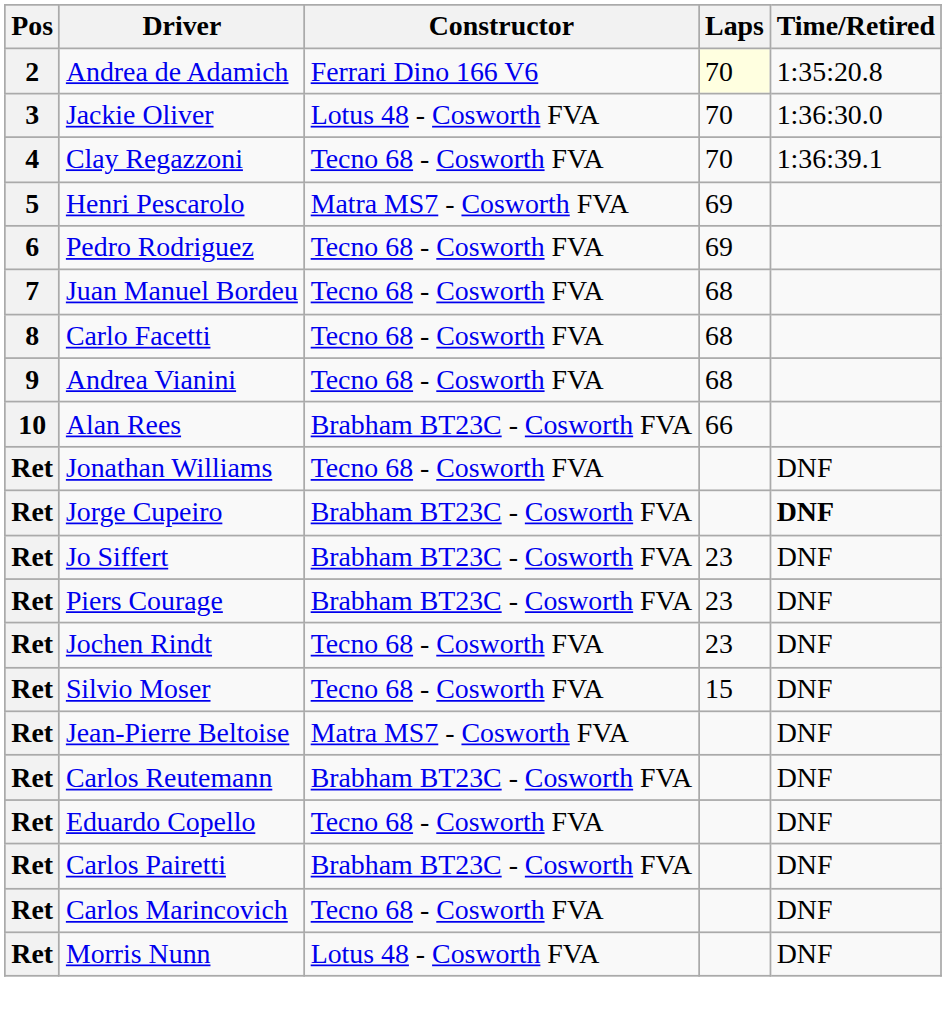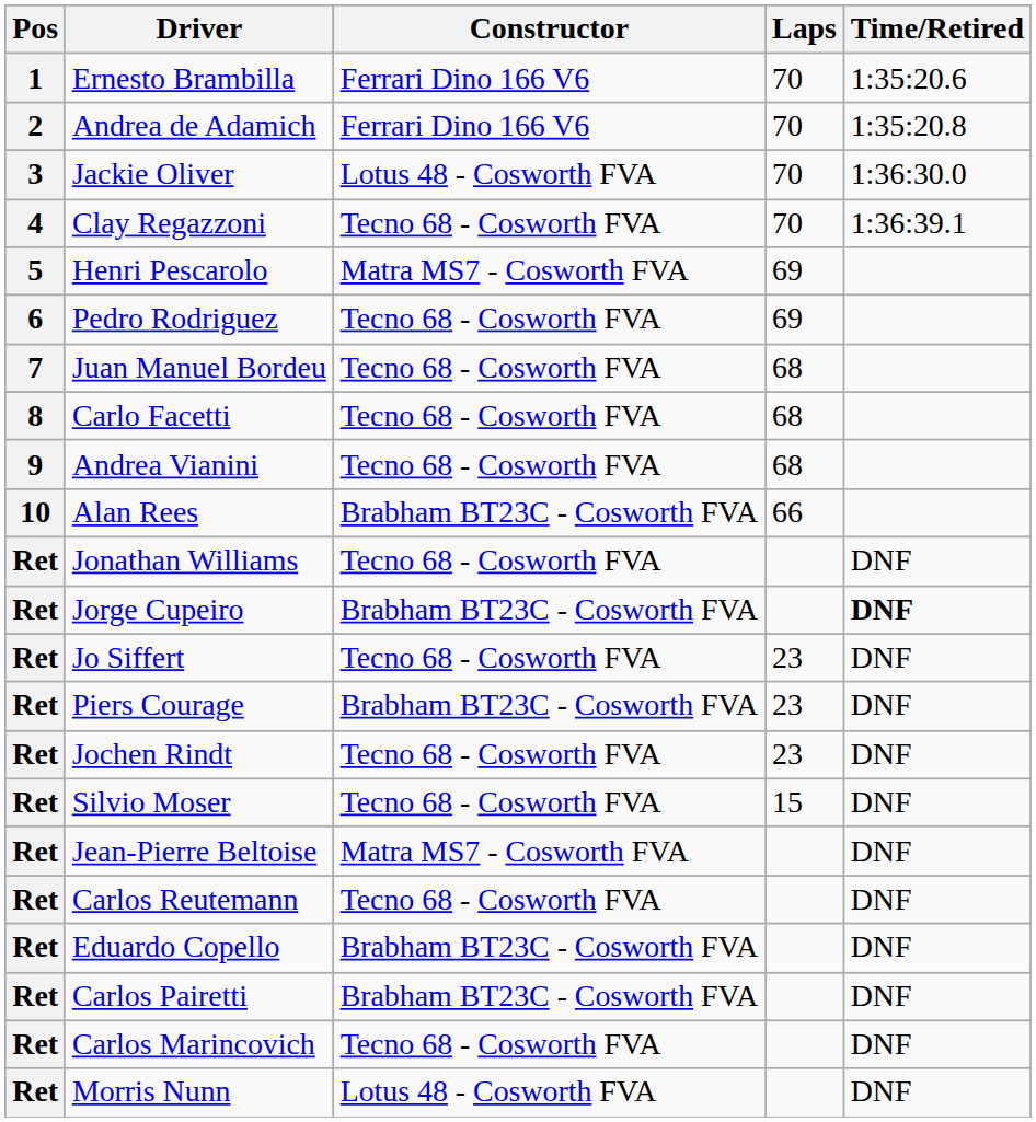 <table class="wikitable">
 <tr>
 <th>Pos</th>
 <th>Driver</th>
 <th>Constructor</th>
 <th>Laps</th>
 <th>Time/Retired</th>
 </tr>
 <tr>
+<th>1</th>
+<td> <a href='#'>Ernesto Brambilla</a></td>
+<td><a href='#'>Ferrari Dino 166 V6</a></td>
+<td>70</td>
+<td>1:35:20.6</td>
+</tr>
+<tr>
 <th>2</th>
 <td> <a href='#'>Andrea de Adamich</a></td>
 <td><a href='#'>Ferrari Dino 166 V6</a></td>
-<td style="background: lightyellow;">70</td>
+<td>70</td>
 <td>1:35:20.8</td>
 </tr>
 <tr>
 <th>3</th>
 <td> <a href='#'>Jackie Oliver</a></td>
 <td><a href='#'>Lotus 48</a> - <a href='#'>Cosworth</a> FVA</td>
 <td>70</td>
 <td>1:36:30.0</td>
 </tr>
 <tr>
 <th>4</th>
 <td> <a href='#'>Clay Regazzoni</a></td>
 <td><a href='#'>Tecno 68</a> - <a href='#'>Cosworth</a> FVA</td>
 <td>70</td>
 <td>1:36:39.1</td>
 </tr>
 <tr>
 <th>5</th>
 <td> <a href='#'>Henri Pescarolo</a></td>
 <td><a href='#'>Matra MS7</a> - <a href='#'>Cosworth</a> FVA</td>
 <td>69</td>
 <td></td>
 </tr>
 <tr>
 <th>6</th>
 <td> <a href='#'>Pedro Rodriguez</a></td>
 <td><a href='#'>Tecno 68</a> - <a href='#'>Cosworth</a> FVA</td>
 <td>69</td>
 <td></td>
 </tr>
 <tr>
 <th>7</th>
 <td> <a href='#'>Juan Manuel Bordeu</a></td>
 <td><a href='#'>Tecno 68</a> - <a href='#'>Cosworth</a> FVA</td>
 <td>68</td>
 <td></td>
 </tr>
 <tr>
 <th>8</th>
 <td> <a href='#'>Carlo Facetti</a></td>
 <td><a href='#'>Tecno 68</a> - <a href='#'>Cosworth</a> FVA</td>
 <td>68</td>
 <td></td>
 </tr>
 <tr>
 <th>9</th>
 <td> <a href='#'>Andrea Vianini</a></td>
 <td><a href='#'>Tecno 68</a> - <a href='#'>Cosworth</a> FVA</td>
 <td>68</td>
 <td></td>
 </tr>
 <tr>
 <th>10</th>
 <td> <a href='#'>Alan Rees</a></td>
 <td><a href='#'>Brabham BT23C</a> - <a href='#'>Cosworth</a> FVA</td>
 <td>66</td>
 <td></td>
 </tr>
 <tr>
 <th>Ret</th>
 <td> <a href='#'>Jonathan Williams</a></td>
 <td><a href='#'>Tecno 68</a> - <a href='#'>Cosworth</a> FVA</td>
 <td></td>
 <td>DNF</td>
 </tr>
 <tr>
 <th>Ret</th>
 <td> <a href='#'>Jorge Cupeiro</a></td>
 <td><a href='#'>Brabham BT23C</a> - <a href='#'>Cosworth</a> FVA</td>
 <td></td>
 <td><strong>DNF</strong></td>
 </tr>
 <tr>
 <th>Ret</th>
 <td> <a href='#'>Jo Siffert</a></td>
-<td><a href='#'>Brabham BT23C</a> - <a href='#'>Cosworth</a> FVA</td>
+<td><a href='#'>Tecno 68</a> - <a href='#'>Cosworth</a> FVA</td>
 <td>23</td>
 <td>DNF</td>
 </tr>
 <tr>
 <th>Ret</th>
 <td> <a href='#'>Piers Courage</a></td>
 <td><a href='#'>Brabham BT23C</a> - <a href='#'>Cosworth</a> FVA</td>
 <td>23</td>
 <td>DNF</td>
 </tr>
 <tr>
 <th>Ret</th>
 <td> <a href='#'>Jochen Rindt</a></td>
 <td><a href='#'>Tecno 68</a> - <a href='#'>Cosworth</a> FVA</td>
 <td>23</td>
 <td>DNF</td>
 </tr>
 <tr>
 <th>Ret</th>
 <td> <a href='#'>Silvio Moser</a></td>
 <td><a href='#'>Tecno 68</a> - <a href='#'>Cosworth</a> FVA</td>
 <td>15</td>
 <td>DNF</td>
 </tr>
 <tr>
 <th>Ret</th>
 <td> <a href='#'>Jean-Pierre Beltoise</a></td>
 <td><a href='#'>Matra MS7</a> - <a href='#'>Cosworth</a> FVA</td>
 <td></td>
 <td>DNF</td>
 </tr>
 <tr>
 <th>Ret</th>
 <td> <a href='#'>Carlos Reutemann</a></td>
-<td><a href='#'>Brabham BT23C</a> - <a href='#'>Cosworth</a> FVA</td>
+<td><a href='#'>Tecno 68</a> - <a href='#'>Cosworth</a> FVA</td>
 <td></td>
 <td>DNF</td>
 </tr>
 <tr>
 <th>Ret</th>
 <td> <a href='#'>Eduardo Copello</a></td>
-<td><a href='#'>Tecno 68</a> - <a href='#'>Cosworth</a> FVA</td>
+<td><a href='#'>Brabham BT23C</a> - <a href='#'>Cosworth</a> FVA</td>
 <td></td>
 <td>DNF</td>
 </tr>
 <tr>
 <th>Ret</th>
 <td> <a href='#'>Carlos Pairetti</a></td>
 <td><a href='#'>Brabham BT23C</a> - <a href='#'>Cosworth</a> FVA</td>
 <td></td>
 <td>DNF</td>
 </tr>
 <tr>
 <th>Ret</th>
 <td> <a href='#'>Carlos Marincovich</a></td>
 <td><a href='#'>Tecno 68</a> - <a href='#'>Cosworth</a> FVA</td>
 <td></td>
 <td>DNF</td>
 </tr>
 <tr>
 <th>Ret</th>
 <td> <a href='#'>Morris Nunn</a></td>
 <td><a href='#'>Lotus 48</a> - <a href='#'>Cosworth</a> FVA</td>
 <td></td>
 <td>DNF</td>
 </tr>
 </table>
